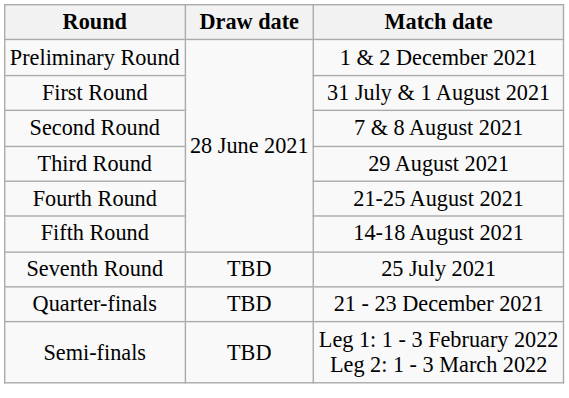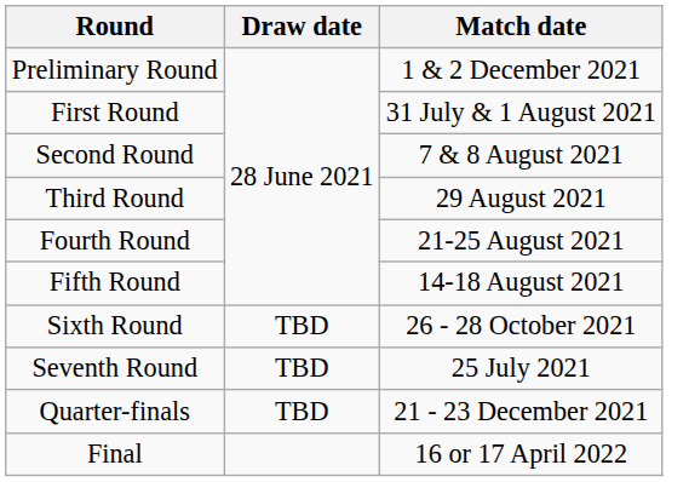 <table class="wikitable" style="text-align:center">
 <tr>
 <th>Round</th>
 <th>Draw date</th>
 <th>Match date</th>
 </tr>
 <tr>
 <td>Preliminary Round</td>
 <td rowspan=6>28 June 2021</td>
 <td>1 & 2 December 2021</td>
 </tr>
 <tr>
 <td>First Round</td>
 <td>31 July & 1 August 2021</td>
 </tr>
 <tr>
 <td>Second Round</td>
 <td>7 & 8 August 2021</td>
 </tr>
 <tr>
 <td>Third Round</td>
 <td>29 August 2021</td>
 </tr>
 <tr>
 <td>Fourth Round</td>
 <td>21-25 August 2021</td>
 </tr>
 <tr>
 <td>Fifth Round</td>
 <td>14-18 August 2021</td>
 </tr>
 <tr>
+<td>Sixth Round</td>
+<td>TBD</td>
+<td>26 - 28 October 2021</td>
+</tr>
+<tr>
 <td>Seventh Round</td>
 <td>TBD</td>
 <td>25 July 2021</td>
 </tr>
 <tr>
 <td>Quarter-finals</td>
 <td>TBD</td>
 <td>21 - 23 December 2021</td>
 </tr>
 <tr>
-<td>Semi-finals</td>
-<td>TBD</td>
-<td>Leg 1: 1 - 3 February 2022<br>Leg 2: 1 - 3 March 2022</td>
+<td>Final</td>
+<td></td>
+<td>16 or 17 April 2022</td>
 </tr>
 </table>
